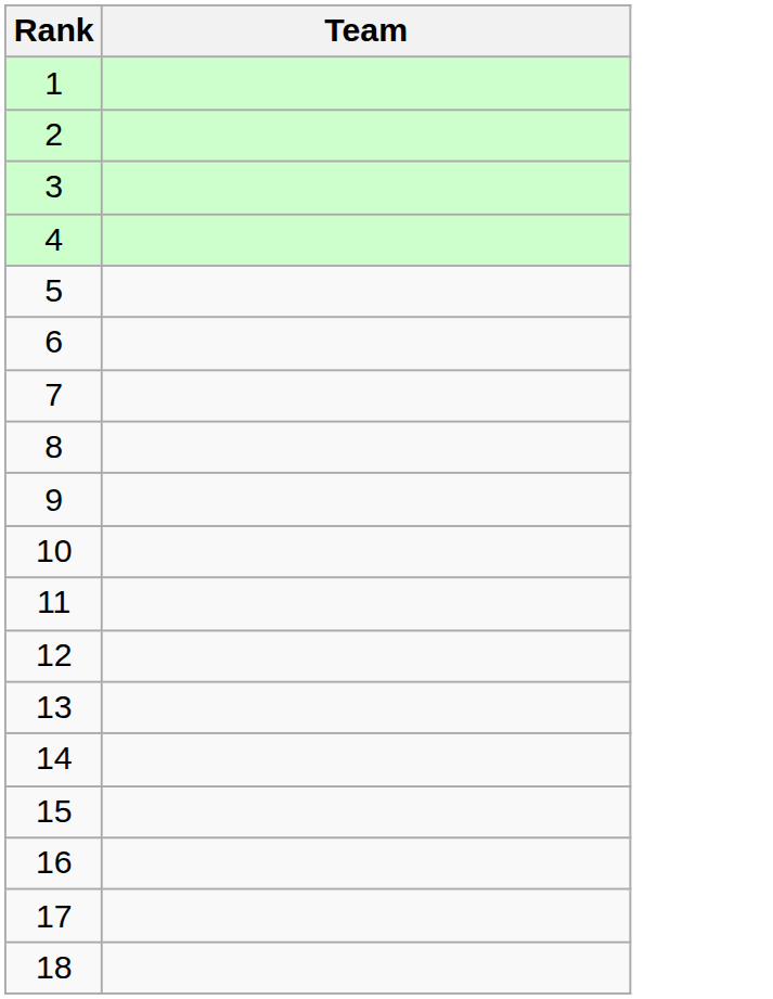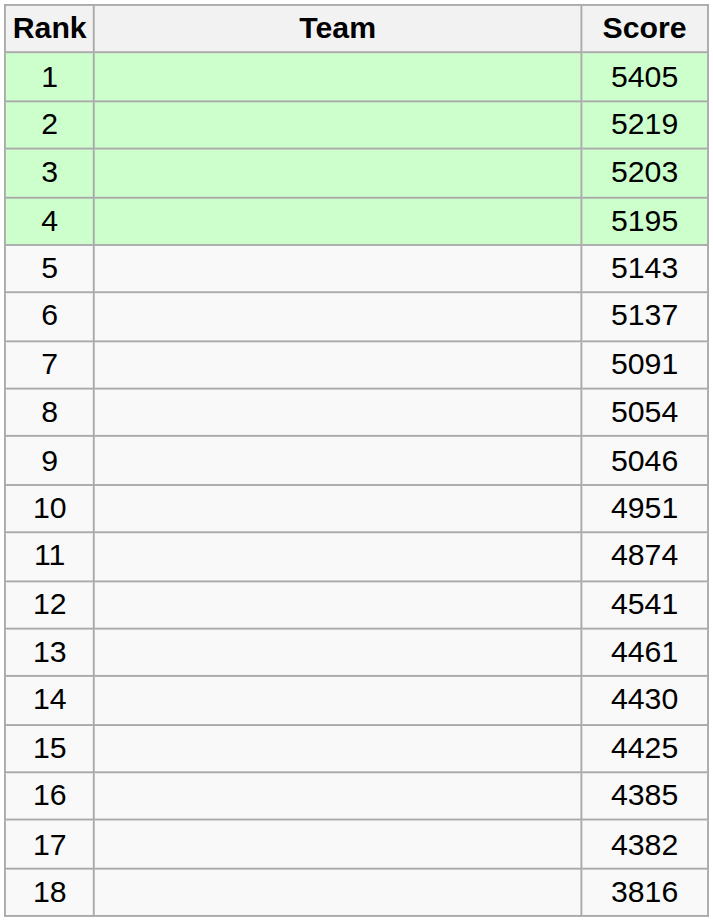 <table class=wikitable style="text-align:center">
 <tr>
 <th width=40>Rank</th>
 <th width=250>Team</th>
+<th width=60>Score</th>
 </tr>
 <tr bgcolor="ccffcc">
 <td>1</td>
 <td align=left></td>
+<td>5405</td>
 </tr>
 <tr bgcolor="ccffcc">
 <td>2</td>
 <td align=left></td>
+<td>5219</td>
 </tr>
 <tr bgcolor="ccffcc">
 <td>3</td>
 <td align=left></td>
+<td>5203</td>
 </tr>
 <tr bgcolor="ccffcc">
 <td>4</td>
 <td align=left></td>
+<td>5195</td>
 </tr>
 <tr>
 <td>5</td>
 <td align=left></td>
+<td>5143</td>
 </tr>
 <tr>
 <td>6</td>
 <td align=left></td>
+<td>5137</td>
 </tr>
 <tr>
 <td>7</td>
 <td align=left></td>
+<td>5091</td>
 </tr>
 <tr>
 <td>8</td>
 <td align=left></td>
+<td>5054</td>
 </tr>
 <tr>
 <td>9</td>
 <td align=left></td>
+<td>5046</td>
 </tr>
 <tr>
 <td>10</td>
 <td align=left></td>
+<td>4951</td>
 </tr>
 <tr>
 <td>11</td>
 <td align=left></td>
+<td>4874</td>
 </tr>
 <tr>
 <td>12</td>
 <td align=left></td>
+<td>4541</td>
 </tr>
 <tr>
 <td>13</td>
 <td align=left></td>
+<td>4461</td>
 </tr>
 <tr>
 <td>14</td>
 <td align=left></td>
+<td>4430</td>
 </tr>
 <tr>
 <td>15</td>
 <td align=left></td>
+<td>4425</td>
 </tr>
 <tr>
 <td>16</td>
 <td align=left></td>
+<td>4385</td>
 </tr>
 <tr>
 <td>17</td>
 <td align=left></td>
+<td>4382</td>
 </tr>
 <tr>
 <td>18</td>
 <td align=left></td>
+<td>3816</td>
 </tr>
 </table>
